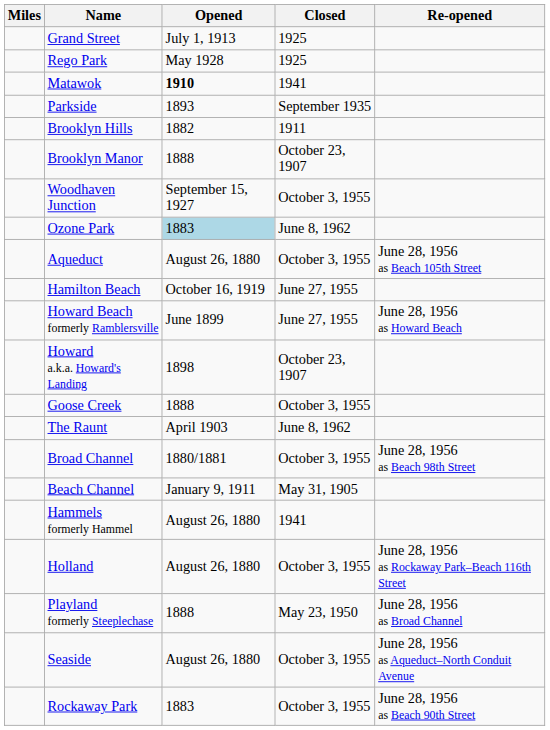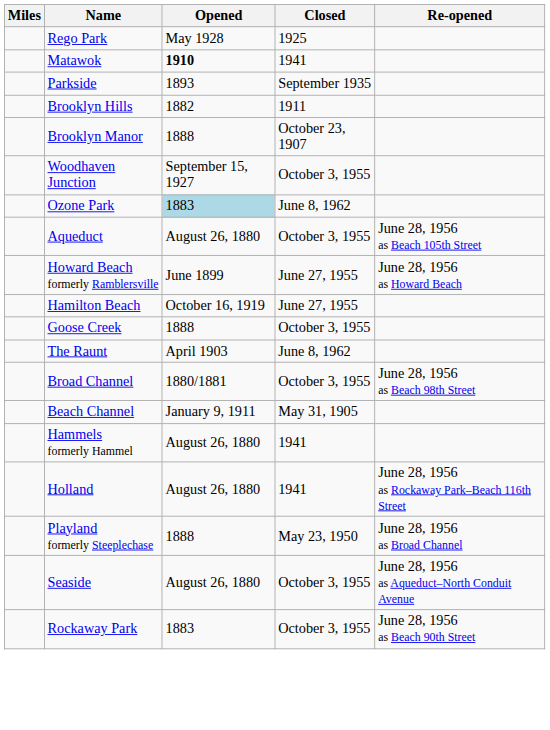 <table class=wikitable>
 <tr>
 <th>Miles</th>
 <th>Name</th>
 <th>Opened</th>
 <th>Closed</th>
 <th>Re-opened</th>
-</tr>
-<tr>
-<td></td>
-<td><a href='#'>Grand Street</a></td>
-<td>July 1, 1913</td>
-<td>1925</td>
-<td></td>
 </tr>
 <tr>
 <td></td>
 <td><a href='#'>Rego Park</a></td>
 <td>May 1928</td>
 <td>1925</td>
 <td></td>
 </tr>
 <tr>
 <td></td>
 <td><a href='#'>Matawok</a></td>
 <td><strong>1910</strong></td>
 <td>1941</td>
 <td></td>
 </tr>
 <tr>
 <td></td>
 <td><a href='#'>Parkside</a></td>
 <td>1893</td>
 <td>September 1935</td>
 <td></td>
 </tr>
 <tr>
 <td></td>
 <td><a href='#'>Brooklyn Hills</a></td>
 <td>1882</td>
 <td>1911</td>
 <td></td>
 </tr>
 <tr>
 <td></td>
 <td><a href='#'>Brooklyn Manor</a></td>
 <td>1888</td>
 <td>October 23, 1907</td>
 <td></td>
 </tr>
 <tr>
 <td></td>
 <td><a href='#'>Woodhaven Junction</a></td>
 <td>September 15, 1927</td>
 <td>October 3, 1955</td>
 <td></td>
 </tr>
 <tr>
 <td></td>
 <td><a href='#'>Ozone Park</a></td>
 <td style="background: lightblue;">1883</td>
 <td>June 8, 1962</td>
 <td></td>
 </tr>
 <tr>
 <td></td>
 <td><a href='#'>Aqueduct</a></td>
 <td>August 26, 1880</td>
 <td>October 3, 1955</td>
 <td>June 28, 1956<br><small>as <a href='#'>Beach 105th Street</a></small></td>
 </tr>
 <tr>
 <td></td>
-<td><a href='#'>Hamilton Beach</a></td>
-<td>October 16, 1919</td>
-<td>June 27, 1955</td>
-<td></td>
-</tr>
-<tr>
-<td></td>
 <td><a href='#'>Howard Beach</a><br><small>formerly <a href='#'>Ramblersville</a></small></td>
 <td>June 1899</td>
 <td>June 27, 1955</td>
 <td>June 28, 1956<br><small>as <a href='#'>Howard Beach</a></small></td>
 </tr>
 <tr>
 <td></td>
-<td><a href='#'>Howard</a><br><small>a.k.a. <a href='#'>Howard's Landing</a></small></td>
-<td>1898</td>
-<td>October 23, 1907</td>
+<td><a href='#'>Hamilton Beach</a></td>
+<td>October 16, 1919</td>
+<td>June 27, 1955</td>
 <td></td>
 </tr>
 <tr>
 <td></td>
 <td><a href='#'>Goose Creek</a></td>
 <td>1888</td>
 <td>October 3, 1955</td>
 <td></td>
 </tr>
 <tr>
 <td></td>
 <td><a href='#'>The Raunt</a></td>
 <td>April 1903</td>
 <td>June 8, 1962</td>
 <td></td>
 </tr>
 <tr>
 <td></td>
 <td><a href='#'>Broad Channel</a></td>
 <td>1880/1881</td>
 <td>October 3, 1955</td>
 <td>June 28, 1956<br><small>as <a href='#'>Beach 98th Street</a></small></td>
 </tr>
 <tr>
 <td></td>
 <td><a href='#'>Beach Channel</a></td>
 <td>January 9, 1911</td>
 <td>May 31, 1905</td>
 <td></td>
 </tr>
 <tr>
 <td></td>
 <td><a href='#'>Hammels</a><br><small>formerly Hammel</small></td>
 <td>August 26, 1880</td>
 <td>1941</td>
 <td></td>
 </tr>
 <tr>
 <td></td>
 <td><a href='#'>Holland</a></td>
 <td>August 26, 1880</td>
-<td>October 3, 1955</td>
+<td>1941</td>
 <td>June 28, 1956<br><small>as <a href='#'>Rockaway Park–Beach 116th Street</a></small></td>
 </tr>
 <tr>
 <td></td>
 <td><a href='#'>Playland</a><br><small>formerly <a href='#'>Steeplechase</a></small></td>
 <td>1888</td>
 <td>May 23, 1950</td>
 <td>June 28, 1956<br><small>as <a href='#'>Broad Channel</a></small></td>
 </tr>
 <tr>
 <td></td>
 <td><a href='#'>Seaside</a></td>
 <td>August 26, 1880</td>
 <td>October 3, 1955</td>
 <td>June 28, 1956<br><small>as <a href='#'>Aqueduct–North Conduit Avenue</a></small></td>
 </tr>
 <tr>
 <td></td>
 <td><a href='#'>Rockaway Park</a></td>
 <td>1883</td>
 <td>October 3, 1955</td>
 <td>June 28, 1956<br><small>as <a href='#'>Beach 90th Street</a></small></td>
 </tr>
 </table>
